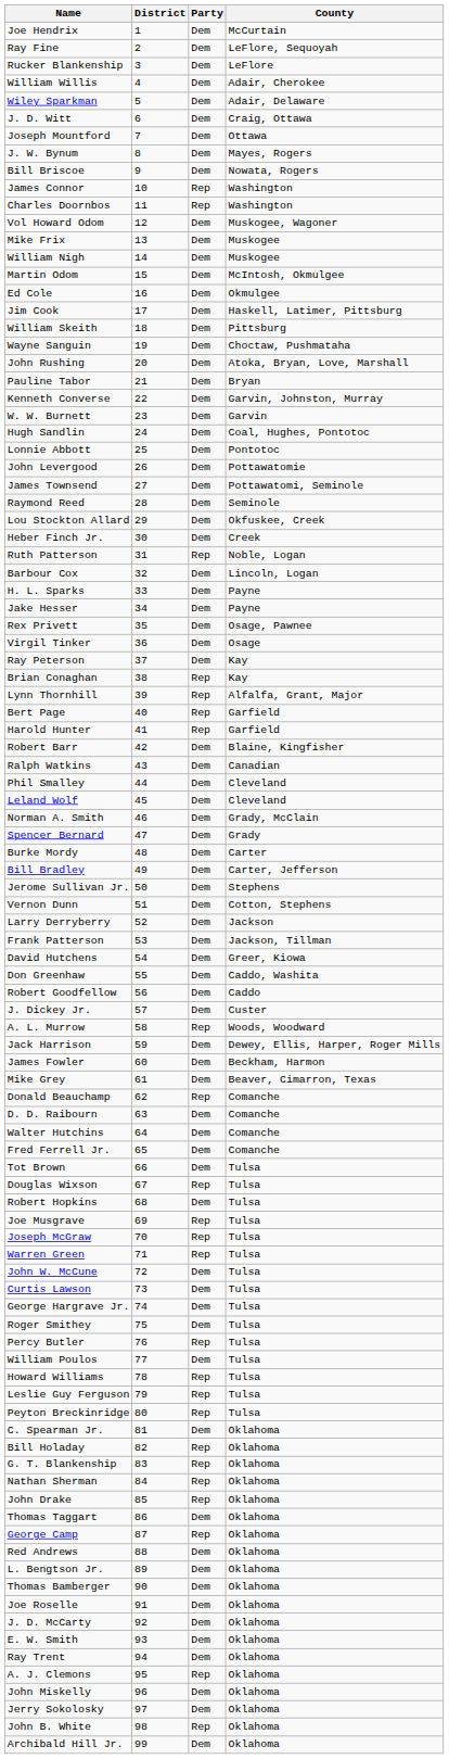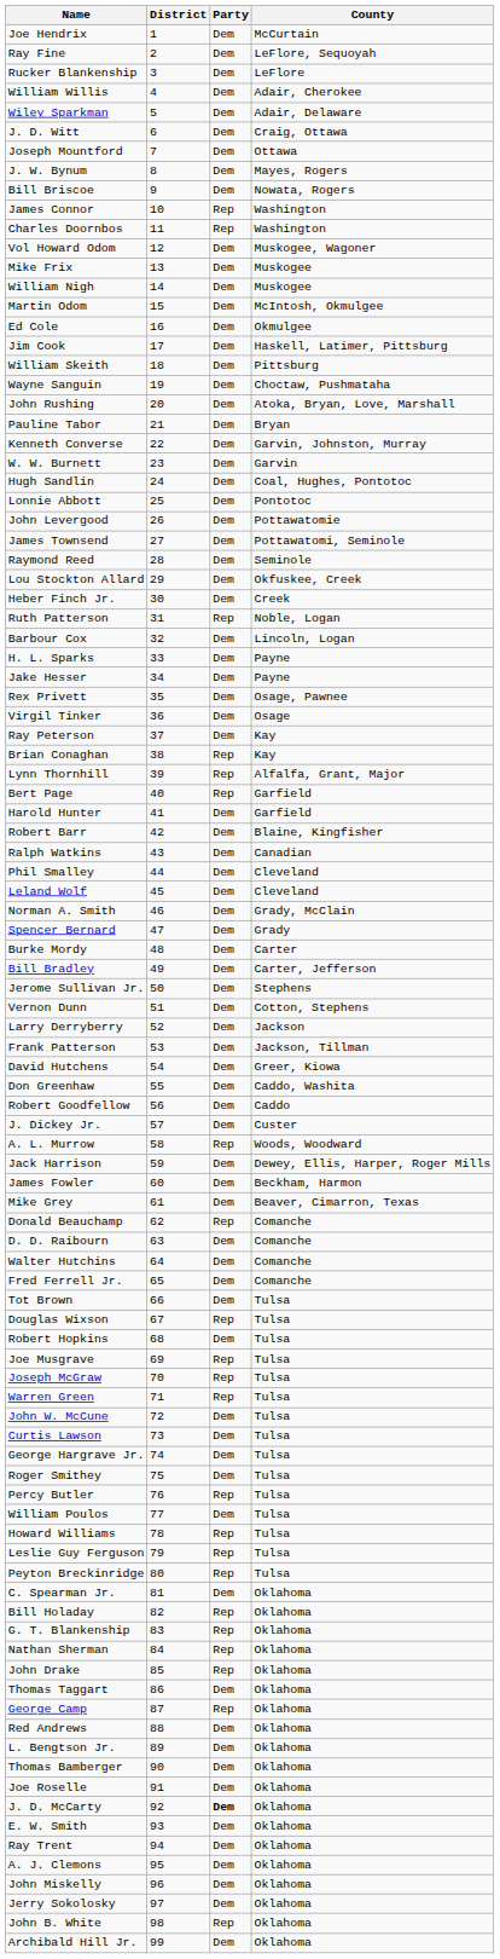 <table class="wikitable sortable">
 <tr>
 <th>Name</th>
 <th>District</th>
 <th>Party</th>
 <th>County</th>
 </tr>
 <tr>
 <td>Joe Hendrix</td>
 <td>1</td>
 <td>Dem</td>
 <td>McCurtain</td>
 </tr>
 <tr>
 <td>Ray Fine</td>
 <td>2</td>
 <td>Dem</td>
 <td>LeFlore, Sequoyah</td>
 </tr>
 <tr>
 <td>Rucker Blankenship</td>
 <td>3</td>
 <td>Dem</td>
 <td>LeFlore</td>
 </tr>
 <tr>
 <td>William Willis</td>
 <td>4</td>
 <td>Dem</td>
 <td>Adair, Cherokee</td>
 </tr>
 <tr>
 <td><a href='#'>Wiley Sparkman</a></td>
 <td>5</td>
 <td>Dem</td>
 <td>Adair, Delaware</td>
 </tr>
 <tr>
 <td>J. D. Witt</td>
 <td>6</td>
 <td>Dem</td>
 <td>Craig, Ottawa</td>
 </tr>
 <tr>
 <td>Joseph Mountford</td>
 <td>7</td>
 <td>Dem</td>
 <td>Ottawa</td>
 </tr>
 <tr>
 <td>J. W. Bynum</td>
 <td>8</td>
 <td>Dem</td>
 <td>Mayes, Rogers</td>
 </tr>
 <tr>
 <td>Bill Briscoe</td>
 <td>9</td>
 <td>Dem</td>
 <td>Nowata, Rogers</td>
 </tr>
 <tr>
 <td>James Connor</td>
 <td>10</td>
 <td>Rep</td>
 <td>Washington</td>
 </tr>
 <tr>
 <td>Charles Doornbos</td>
 <td>11</td>
 <td>Rep</td>
 <td>Washington</td>
 </tr>
 <tr>
 <td>Vol Howard Odom</td>
 <td>12</td>
 <td>Dem</td>
 <td>Muskogee, Wagoner</td>
 </tr>
 <tr>
 <td>Mike Frix</td>
 <td>13</td>
 <td>Dem</td>
 <td>Muskogee</td>
 </tr>
 <tr>
 <td>William Nigh</td>
 <td>14</td>
 <td>Dem</td>
 <td>Muskogee</td>
 </tr>
 <tr>
 <td>Martin Odom</td>
 <td>15</td>
 <td>Dem</td>
 <td>McIntosh, Okmulgee</td>
 </tr>
 <tr>
 <td>Ed Cole</td>
 <td>16</td>
 <td>Dem</td>
 <td>Okmulgee</td>
 </tr>
 <tr>
 <td>Jim Cook</td>
 <td>17</td>
 <td>Dem</td>
 <td>Haskell, Latimer, Pittsburg</td>
 </tr>
 <tr>
 <td>William Skeith</td>
 <td>18</td>
 <td>Dem</td>
 <td>Pittsburg</td>
 </tr>
 <tr>
 <td>Wayne Sanguin</td>
 <td>19</td>
 <td>Dem</td>
 <td>Choctaw, Pushmataha</td>
 </tr>
 <tr>
 <td>John Rushing</td>
 <td>20</td>
 <td>Dem</td>
 <td>Atoka, Bryan, Love, Marshall</td>
 </tr>
 <tr>
 <td>Pauline Tabor</td>
 <td>21</td>
 <td>Dem</td>
 <td>Bryan</td>
 </tr>
 <tr>
 <td>Kenneth Converse</td>
 <td>22</td>
 <td>Dem</td>
 <td>Garvin, Johnston, Murray</td>
 </tr>
 <tr>
 <td>W. W. Burnett</td>
 <td>23</td>
 <td>Dem</td>
 <td>Garvin</td>
 </tr>
 <tr>
 <td>Hugh Sandlin</td>
 <td>24</td>
 <td>Dem</td>
 <td>Coal, Hughes, Pontotoc</td>
 </tr>
 <tr>
 <td>Lonnie Abbott</td>
 <td>25</td>
 <td>Dem</td>
 <td>Pontotoc</td>
 </tr>
 <tr>
 <td>John Levergood</td>
 <td>26</td>
 <td>Dem</td>
 <td>Pottawatomie</td>
 </tr>
 <tr>
 <td>James Townsend</td>
 <td>27</td>
 <td>Dem</td>
 <td>Pottawatomi, Seminole</td>
 </tr>
 <tr>
 <td>Raymond Reed</td>
 <td>28</td>
 <td>Dem</td>
 <td>Seminole</td>
 </tr>
 <tr>
 <td>Lou Stockton Allard</td>
 <td>29</td>
 <td>Dem</td>
 <td>Okfuskee, Creek</td>
 </tr>
 <tr>
 <td>Heber Finch Jr.</td>
 <td>30</td>
 <td>Dem</td>
 <td>Creek</td>
 </tr>
 <tr>
 <td>Ruth Patterson</td>
 <td>31</td>
 <td>Rep</td>
 <td>Noble, Logan</td>
 </tr>
 <tr>
 <td>Barbour Cox</td>
 <td>32</td>
 <td>Dem</td>
 <td>Lincoln, Logan</td>
 </tr>
 <tr>
 <td>H. L. Sparks</td>
 <td>33</td>
 <td>Dem</td>
 <td>Payne</td>
 </tr>
 <tr>
 <td>Jake Hesser</td>
 <td>34</td>
 <td>Dem</td>
 <td>Payne</td>
 </tr>
 <tr>
 <td>Rex Privett</td>
 <td>35</td>
 <td>Dem</td>
 <td>Osage, Pawnee</td>
 </tr>
 <tr>
 <td>Virgil Tinker</td>
 <td>36</td>
 <td>Dem</td>
 <td>Osage</td>
 </tr>
 <tr>
 <td>Ray Peterson</td>
 <td>37</td>
 <td>Dem</td>
 <td>Kay</td>
 </tr>
 <tr>
 <td>Brian Conaghan</td>
 <td>38</td>
 <td>Rep</td>
 <td>Kay</td>
 </tr>
 <tr>
 <td>Lynn Thornhill</td>
 <td>39</td>
 <td>Rep</td>
 <td>Alfalfa, Grant, Major</td>
 </tr>
 <tr>
 <td>Bert Page</td>
 <td>40</td>
 <td>Rep</td>
 <td>Garfield</td>
 </tr>
 <tr>
 <td>Harold Hunter</td>
 <td>41</td>
-<td>Rep</td>
+<td>Dem</td>
 <td>Garfield</td>
 </tr>
 <tr>
 <td>Robert Barr</td>
 <td>42</td>
 <td>Dem</td>
 <td>Blaine, Kingfisher</td>
 </tr>
 <tr>
 <td>Ralph Watkins</td>
 <td>43</td>
 <td>Dem</td>
 <td>Canadian</td>
 </tr>
 <tr>
 <td>Phil Smalley</td>
 <td>44</td>
 <td>Dem</td>
 <td>Cleveland</td>
 </tr>
 <tr>
 <td><a href='#'>Leland Wolf</a></td>
 <td>45</td>
 <td>Dem</td>
 <td>Cleveland</td>
 </tr>
 <tr>
 <td>Norman A. Smith</td>
 <td>46</td>
 <td>Dem</td>
 <td>Grady, McClain</td>
 </tr>
 <tr>
 <td><a href='#'>Spencer Bernard</a></td>
 <td>47</td>
 <td>Dem</td>
 <td>Grady</td>
 </tr>
 <tr>
 <td>Burke Mordy</td>
 <td>48</td>
 <td>Dem</td>
 <td>Carter</td>
 </tr>
 <tr>
 <td><a href='#'>Bill Bradley</a></td>
 <td>49</td>
 <td>Dem</td>
 <td>Carter, Jefferson</td>
 </tr>
 <tr>
 <td>Jerome Sullivan Jr.</td>
 <td>50</td>
 <td>Dem</td>
 <td>Stephens</td>
 </tr>
 <tr>
 <td>Vernon Dunn</td>
 <td>51</td>
 <td>Dem</td>
 <td>Cotton, Stephens</td>
 </tr>
 <tr>
 <td>Larry Derryberry</td>
 <td>52</td>
 <td>Dem</td>
 <td>Jackson</td>
 </tr>
 <tr>
 <td>Frank Patterson</td>
 <td>53</td>
 <td>Dem</td>
 <td>Jackson, Tillman</td>
 </tr>
 <tr>
 <td>David Hutchens</td>
 <td>54</td>
 <td>Dem</td>
 <td>Greer, Kiowa</td>
 </tr>
 <tr>
 <td>Don Greenhaw</td>
 <td>55</td>
 <td>Dem</td>
 <td>Caddo, Washita</td>
 </tr>
 <tr>
 <td>Robert Goodfellow</td>
 <td>56</td>
 <td>Dem</td>
 <td>Caddo</td>
 </tr>
 <tr>
 <td>J. Dickey Jr.</td>
 <td>57</td>
 <td>Dem</td>
 <td>Custer</td>
 </tr>
 <tr>
 <td>A. L. Murrow</td>
 <td>58</td>
 <td>Rep</td>
 <td>Woods, Woodward</td>
 </tr>
 <tr>
 <td>Jack Harrison</td>
 <td>59</td>
 <td>Dem</td>
 <td>Dewey, Ellis, Harper, Roger Mills</td>
 </tr>
 <tr>
 <td>James Fowler</td>
 <td>60</td>
 <td>Dem</td>
 <td>Beckham, Harmon</td>
 </tr>
 <tr>
 <td>Mike Grey</td>
 <td>61</td>
 <td>Dem</td>
 <td>Beaver, Cimarron, Texas</td>
 </tr>
 <tr>
 <td>Donald Beauchamp</td>
 <td>62</td>
 <td>Rep</td>
 <td>Comanche</td>
 </tr>
 <tr>
 <td>D. D. Raibourn</td>
 <td>63</td>
 <td>Dem</td>
 <td>Comanche</td>
 </tr>
 <tr>
 <td>Walter Hutchins</td>
 <td>64</td>
 <td>Dem</td>
 <td>Comanche</td>
 </tr>
 <tr>
 <td>Fred Ferrell Jr.</td>
 <td>65</td>
 <td>Dem</td>
 <td>Comanche</td>
 </tr>
 <tr>
 <td>Tot Brown</td>
 <td>66</td>
 <td>Dem</td>
 <td>Tulsa</td>
 </tr>
 <tr>
 <td>Douglas Wixson</td>
 <td>67</td>
 <td>Rep</td>
 <td>Tulsa</td>
 </tr>
 <tr>
 <td>Robert Hopkins</td>
 <td>68</td>
 <td>Dem</td>
 <td>Tulsa</td>
 </tr>
 <tr>
 <td>Joe Musgrave</td>
 <td>69</td>
 <td>Rep</td>
 <td>Tulsa</td>
 </tr>
 <tr>
 <td><a href='#'>Joseph McGraw</a></td>
 <td>70</td>
 <td>Rep</td>
 <td>Tulsa</td>
 </tr>
 <tr>
 <td><a href='#'>Warren Green</a></td>
 <td>71</td>
 <td>Rep</td>
 <td>Tulsa</td>
 </tr>
 <tr>
 <td><a href='#'>John W. McCune</a></td>
 <td>72</td>
 <td>Dem</td>
 <td>Tulsa</td>
 </tr>
 <tr>
 <td><a href='#'>Curtis Lawson</a></td>
 <td>73</td>
 <td>Dem</td>
 <td>Tulsa</td>
 </tr>
 <tr>
 <td>George Hargrave Jr.</td>
 <td>74</td>
 <td>Dem</td>
 <td>Tulsa</td>
 </tr>
 <tr>
 <td>Roger Smithey</td>
 <td>75</td>
 <td>Dem</td>
 <td>Tulsa</td>
 </tr>
 <tr>
 <td>Percy Butler</td>
 <td>76</td>
 <td>Rep</td>
 <td>Tulsa</td>
 </tr>
 <tr>
 <td>William Poulos</td>
 <td>77</td>
 <td>Dem</td>
 <td>Tulsa</td>
 </tr>
 <tr>
 <td>Howard Williams</td>
 <td>78</td>
 <td>Rep</td>
 <td>Tulsa</td>
 </tr>
 <tr>
 <td>Leslie Guy Ferguson</td>
 <td>79</td>
 <td>Rep</td>
 <td>Tulsa</td>
 </tr>
 <tr>
 <td>Peyton Breckinridge</td>
 <td>80</td>
 <td>Rep</td>
 <td>Tulsa</td>
 </tr>
 <tr>
 <td>C. Spearman Jr.</td>
 <td>81</td>
 <td>Dem</td>
 <td>Oklahoma</td>
 </tr>
 <tr>
 <td>Bill Holaday</td>
 <td>82</td>
 <td>Rep</td>
 <td>Oklahoma</td>
 </tr>
 <tr>
 <td>G. T. Blankenship</td>
 <td>83</td>
 <td>Rep</td>
 <td>Oklahoma</td>
 </tr>
 <tr>
 <td>Nathan Sherman</td>
 <td>84</td>
 <td>Rep</td>
 <td>Oklahoma</td>
 </tr>
 <tr>
 <td>John Drake</td>
 <td>85</td>
 <td>Rep</td>
 <td>Oklahoma</td>
 </tr>
 <tr>
 <td>Thomas Taggart</td>
 <td>86</td>
 <td>Dem</td>
 <td>Oklahoma</td>
 </tr>
 <tr>
 <td><a href='#'>George Camp</a></td>
 <td>87</td>
 <td>Rep</td>
 <td>Oklahoma</td>
 </tr>
 <tr>
 <td>Red Andrews</td>
 <td>88</td>
 <td>Dem</td>
 <td>Oklahoma</td>
 </tr>
 <tr>
 <td>L. Bengtson Jr.</td>
 <td>89</td>
 <td>Dem</td>
 <td>Oklahoma</td>
 </tr>
 <tr>
 <td>Thomas Bamberger</td>
 <td>90</td>
 <td>Dem</td>
 <td>Oklahoma</td>
 </tr>
 <tr>
 <td>Joe Roselle</td>
 <td>91</td>
 <td>Dem</td>
 <td>Oklahoma</td>
 </tr>
 <tr>
 <td>J. D. McCarty</td>
 <td>92</td>
-<td>Dem</td>
+<td><strong>Dem</strong></td>
 <td>Oklahoma</td>
 </tr>
 <tr>
 <td>E. W. Smith</td>
 <td>93</td>
 <td>Dem</td>
 <td>Oklahoma</td>
 </tr>
 <tr>
 <td>Ray Trent</td>
 <td>94</td>
 <td>Dem</td>
 <td>Oklahoma</td>
 </tr>
 <tr>
 <td>A. J. Clemons</td>
 <td>95</td>
-<td>Rep</td>
+<td>Dem</td>
 <td>Oklahoma</td>
 </tr>
 <tr>
 <td>John Miskelly</td>
 <td>96</td>
 <td>Dem</td>
 <td>Oklahoma</td>
 </tr>
 <tr>
 <td>Jerry Sokolosky</td>
 <td>97</td>
 <td>Dem</td>
 <td>Oklahoma</td>
 </tr>
 <tr>
 <td>John B. White</td>
 <td>98</td>
 <td>Rep</td>
 <td>Oklahoma</td>
 </tr>
 <tr>
 <td>Archibald Hill Jr.</td>
 <td>99</td>
 <td>Dem</td>
 <td>Oklahoma</td>
 </tr>
 </table>
